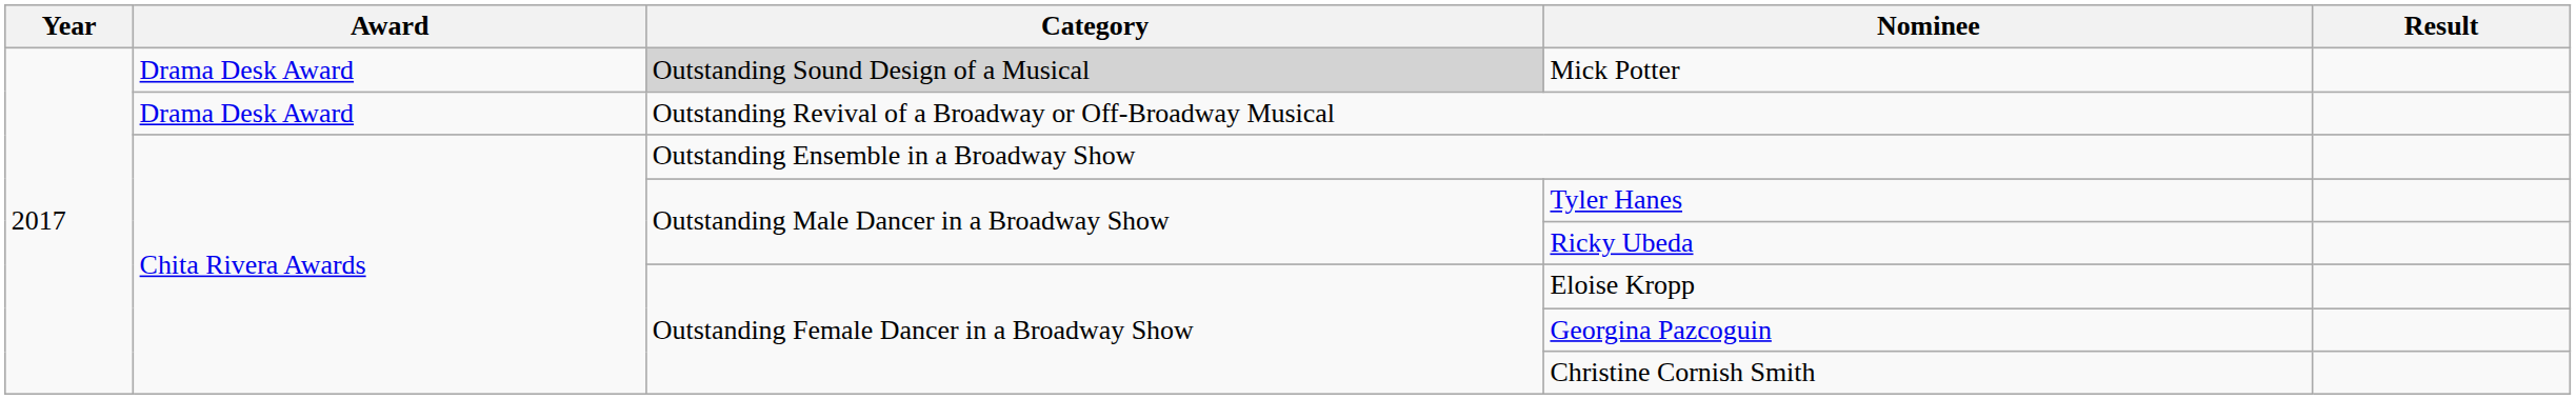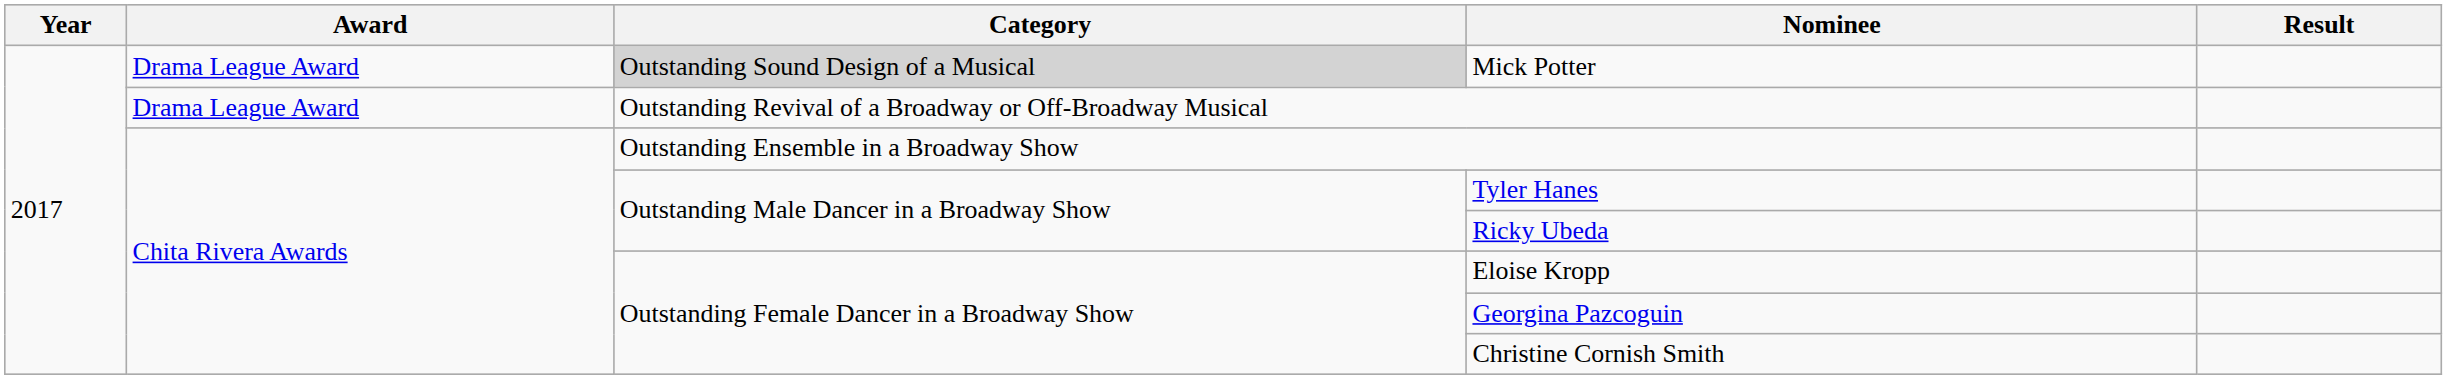 <table class="wikitable" style="width:95%;">
 <tr>
 <th width=5%>Year</th>
 <th style="width:20%;">Award</th>
 <th style="width:35%;">Category</th>
 <th style="width:30%;">Nominee</th>
 <th style="width:10%;">Result</th>
 </tr>
 <tr>
 <td rowspan="8">2017</td>
-<td><a href='#'>Drama Desk Award</a></td>
+<td><a href='#'>Drama League Award</a></td>
 <td style="background: lightgrey;">Outstanding Sound Design of a Musical</td>
 <td>Mick Potter</td>
 <td></td>
 </tr>
 <tr>
-<td><a href='#'>Drama Desk Award</a></td>
+<td><a href='#'>Drama League Award</a></td>
 <td colspan="2">Outstanding Revival of a Broadway or Off-Broadway Musical</td>
 <td></td>
 </tr>
 <tr>
 <td rowspan="6"><a href='#'>Chita Rivera Awards</a></td>
 <td colspan="2">Outstanding Ensemble in a Broadway Show</td>
 <td></td>
 </tr>
 <tr>
 <td rowspan="2">Outstanding Male Dancer in a Broadway Show</td>
 <td><a href='#'>Tyler Hanes</a></td>
 <td></td>
 </tr>
 <tr>
 <td><a href='#'>Ricky Ubeda</a></td>
 <td></td>
 </tr>
 <tr>
 <td rowspan="3">Outstanding Female Dancer in a Broadway Show</td>
 <td>Eloise Kropp</td>
 <td></td>
 </tr>
 <tr>
 <td><a href='#'>Georgina Pazcoguin</a></td>
 <td></td>
 </tr>
 <tr>
 <td>Christine Cornish Smith</td>
 <td></td>
 </tr>
 </table>
